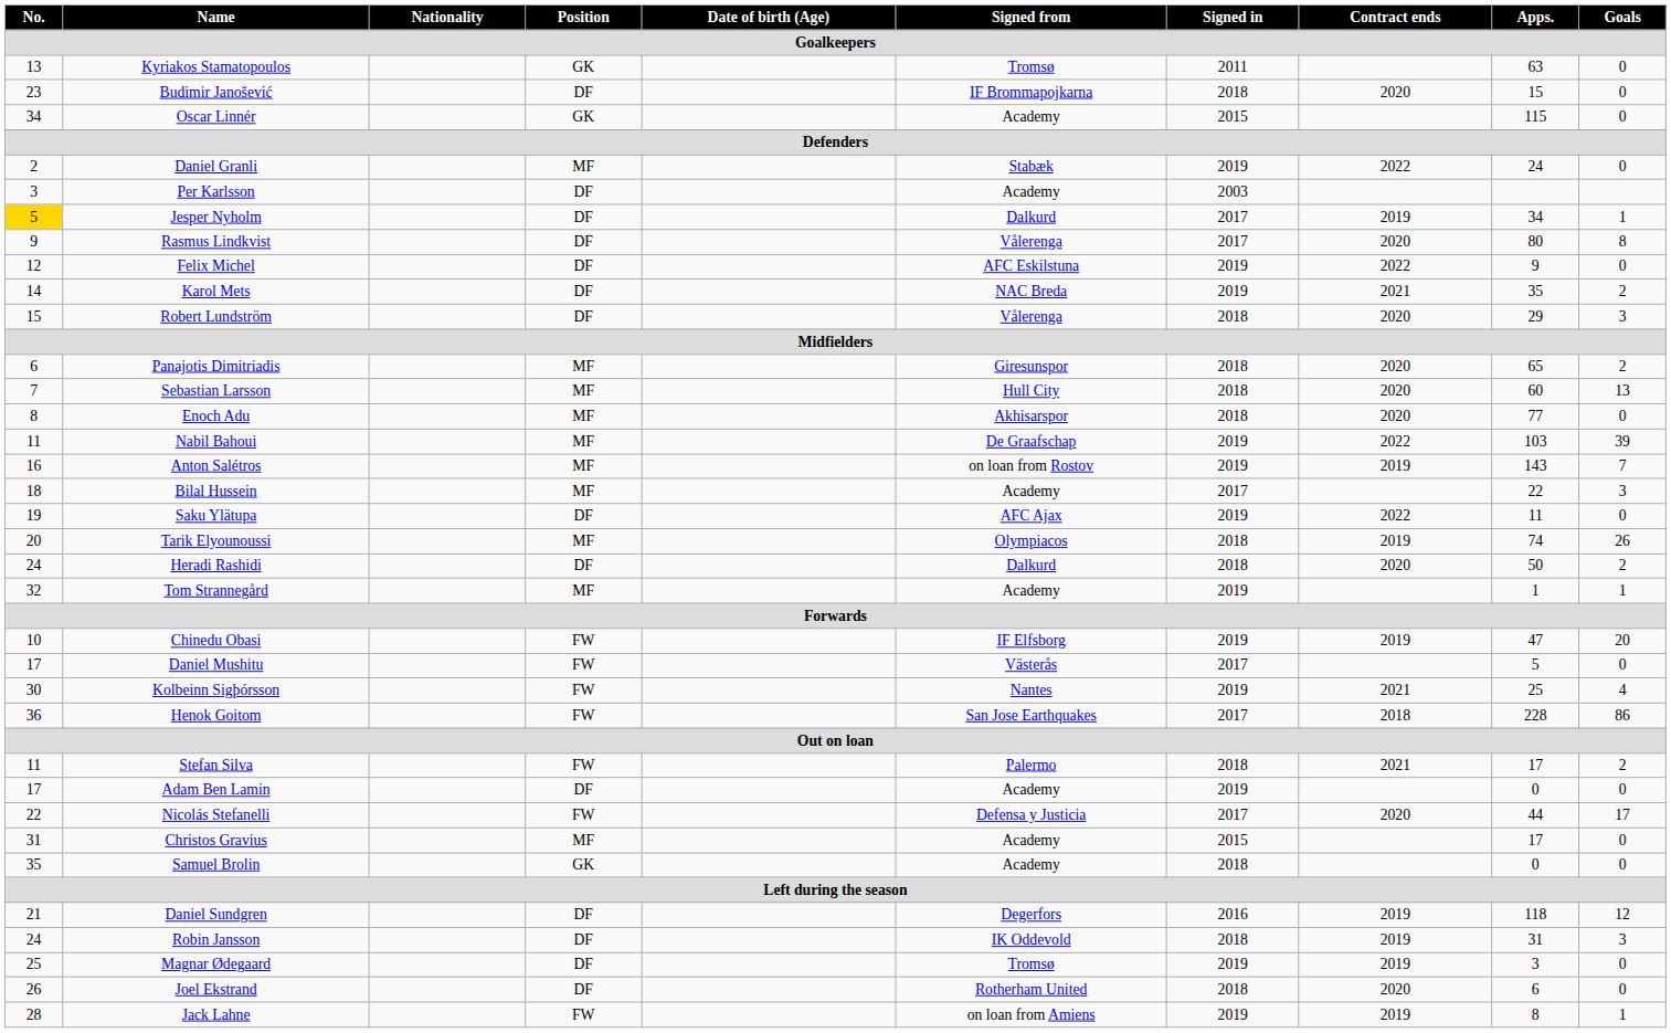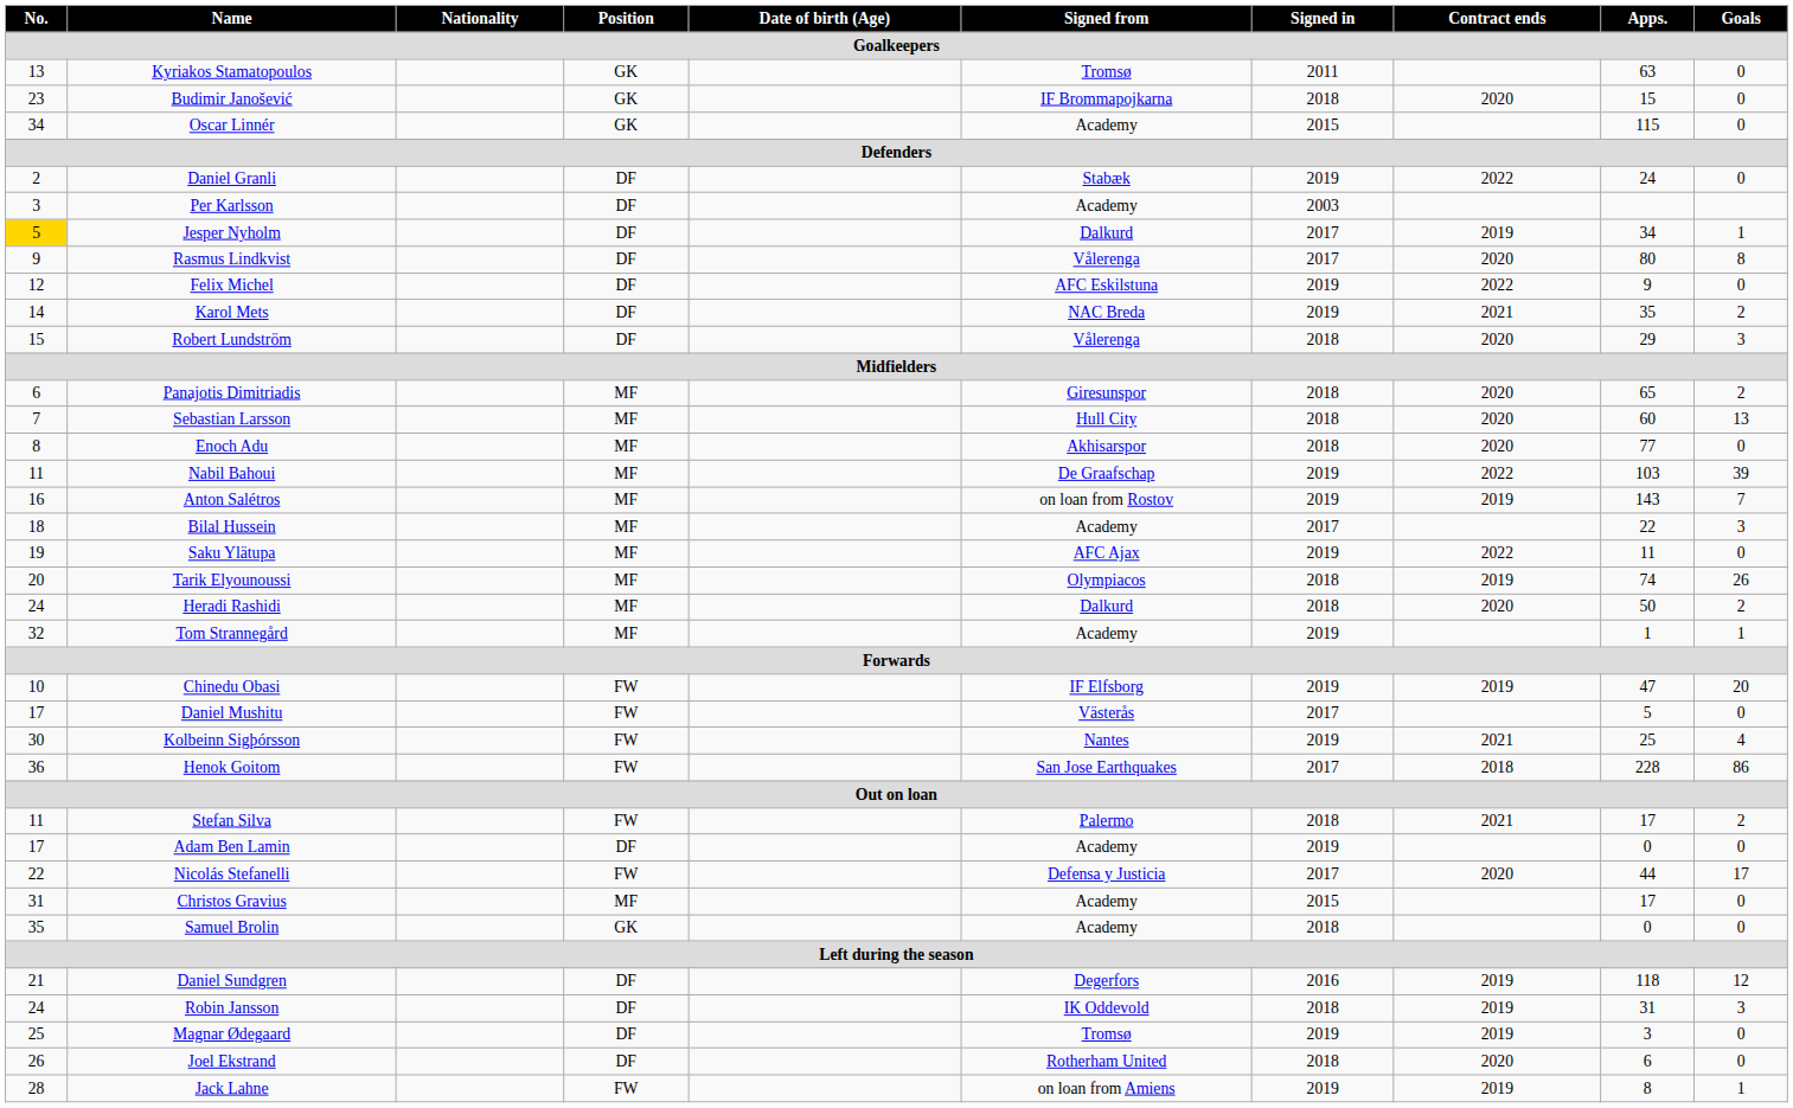 <table class="wikitable"  style="text-align:center; font-size:90%; width:100%;">
 <tr>
 <th style="background:#000000; color:white; text-align:center;">No.</th>
 <th style="background:#000000; color:white; text-align:center;">Name</th>
 <th style="background:#000000; color:white; text-align:center;">Nationality</th>
 <th style="background:#000000; color:white; text-align:center;">Position</th>
 <th style="background:#000000; color:white; text-align:center;">Date of birth (Age)</th>
 <th style="background:#000000; color:white; text-align:center;">Signed from</th>
 <th style="background:#000000; color:white; text-align:center;">Signed in</th>
 <th style="background:#000000; color:white; text-align:center;">Contract ends</th>
 <th style="background:#000000; color:white; text-align:center;">Apps.</th>
 <th style="background:#000000; color:white; text-align:center;">Goals</th>
 </tr>
 <tr>
 <th colspan="11"  style="background:#dcdcdc; text-align:center;">Goalkeepers</th>
 </tr>
 <tr>
 <td>13</td>
 <td><a href='#'>Kyriakos Stamatopoulos</a></td>
 <td></td>
 <td>GK</td>
 <td></td>
 <td><a href='#'>Tromsø</a></td>
 <td>2011</td>
 <td></td>
 <td>63</td>
 <td>0</td>
 </tr>
 <tr>
 <td>23</td>
 <td><a href='#'>Budimir Janošević</a></td>
 <td></td>
-<td>DF</td>
+<td>GK</td>
 <td></td>
 <td><a href='#'>IF Brommapojkarna</a></td>
 <td>2018</td>
 <td>2020</td>
 <td>15</td>
 <td>0</td>
 </tr>
 <tr>
 <td>34</td>
 <td><a href='#'>Oscar Linnér</a></td>
 <td></td>
 <td>GK</td>
 <td></td>
 <td>Academy</td>
 <td>2015</td>
 <td></td>
 <td>115</td>
 <td>0</td>
 </tr>
 <tr>
 <th colspan="11"  style="background:#dcdcdc; text-align:center;">Defenders</th>
 </tr>
 <tr>
 <td>2</td>
 <td><a href='#'>Daniel Granli</a></td>
 <td></td>
-<td>MF</td>
+<td>DF</td>
 <td></td>
 <td><a href='#'>Stabæk</a></td>
 <td>2019</td>
 <td>2022</td>
 <td>24</td>
 <td>0</td>
 </tr>
 <tr>
 <td>3</td>
 <td><a href='#'>Per Karlsson</a></td>
 <td></td>
 <td>DF</td>
 <td></td>
 <td>Academy</td>
 <td>2003</td>
 <td></td>
 <td></td>
 <td></td>
 </tr>
 <tr>
 <td style="background: gold;">5</td>
 <td><a href='#'>Jesper Nyholm</a></td>
 <td></td>
 <td>DF</td>
 <td></td>
 <td><a href='#'>Dalkurd</a></td>
 <td>2017</td>
 <td>2019</td>
 <td>34</td>
 <td>1</td>
 </tr>
 <tr>
 <td>9</td>
 <td><a href='#'>Rasmus Lindkvist</a></td>
 <td></td>
 <td>DF</td>
 <td></td>
 <td><a href='#'>Vålerenga</a></td>
 <td>2017</td>
 <td>2020</td>
 <td>80</td>
 <td>8</td>
 </tr>
 <tr>
 <td>12</td>
 <td><a href='#'>Felix Michel</a></td>
 <td></td>
 <td>DF</td>
 <td></td>
 <td><a href='#'>AFC Eskilstuna</a></td>
 <td>2019</td>
 <td>2022</td>
 <td>9</td>
 <td>0</td>
 </tr>
 <tr>
 <td>14</td>
 <td><a href='#'>Karol Mets</a></td>
 <td></td>
 <td>DF</td>
 <td></td>
 <td><a href='#'>NAC Breda</a></td>
 <td>2019</td>
 <td>2021</td>
 <td>35</td>
 <td>2</td>
 </tr>
 <tr>
 <td>15</td>
 <td><a href='#'>Robert Lundström</a></td>
 <td></td>
 <td>DF</td>
 <td></td>
 <td><a href='#'>Vålerenga</a></td>
 <td>2018</td>
 <td>2020</td>
 <td>29</td>
 <td>3</td>
 </tr>
 <tr>
 <th colspan="11"  style="background:#dcdcdc; text-align:center;">Midfielders</th>
 </tr>
 <tr>
 <td>6</td>
 <td><a href='#'>Panajotis Dimitriadis</a></td>
 <td></td>
 <td>MF</td>
 <td></td>
 <td><a href='#'>Giresunspor</a></td>
 <td>2018</td>
 <td>2020</td>
 <td>65</td>
 <td>2</td>
 </tr>
 <tr>
 <td>7</td>
 <td><a href='#'>Sebastian Larsson</a></td>
 <td></td>
 <td>MF</td>
 <td></td>
 <td><a href='#'>Hull City</a></td>
 <td>2018</td>
 <td>2020</td>
 <td>60</td>
 <td>13</td>
 </tr>
 <tr>
 <td>8</td>
 <td><a href='#'>Enoch Adu</a></td>
 <td></td>
 <td>MF</td>
 <td></td>
 <td><a href='#'>Akhisarspor</a></td>
 <td>2018</td>
 <td>2020</td>
 <td>77</td>
 <td>0</td>
 </tr>
 <tr>
 <td>11</td>
 <td><a href='#'>Nabil Bahoui</a></td>
 <td></td>
 <td>MF</td>
 <td></td>
 <td><a href='#'>De Graafschap</a></td>
 <td>2019</td>
 <td>2022</td>
 <td>103</td>
 <td>39</td>
 </tr>
 <tr>
 <td>16</td>
 <td><a href='#'>Anton Salétros</a></td>
 <td></td>
 <td>MF</td>
 <td></td>
 <td>on loan from <a href='#'>Rostov</a></td>
 <td>2019</td>
 <td>2019</td>
 <td>143</td>
 <td>7</td>
 </tr>
 <tr>
 <td>18</td>
 <td><a href='#'>Bilal Hussein</a></td>
 <td></td>
 <td>MF</td>
 <td></td>
 <td>Academy</td>
 <td>2017</td>
 <td></td>
 <td>22</td>
 <td>3</td>
 </tr>
 <tr>
 <td>19</td>
 <td><a href='#'>Saku Ylätupa</a></td>
 <td></td>
-<td>DF</td>
+<td>MF</td>
 <td></td>
 <td><a href='#'>AFC Ajax</a></td>
 <td>2019</td>
 <td>2022</td>
 <td>11</td>
 <td>0</td>
 </tr>
 <tr>
 <td>20</td>
 <td><a href='#'>Tarik Elyounoussi</a></td>
 <td></td>
 <td>MF</td>
 <td></td>
 <td><a href='#'>Olympiacos</a></td>
 <td>2018</td>
 <td>2019</td>
 <td>74</td>
 <td>26</td>
 </tr>
 <tr>
 <td>24</td>
 <td><a href='#'>Heradi Rashidi</a></td>
 <td></td>
-<td>DF</td>
+<td>MF</td>
 <td></td>
 <td><a href='#'>Dalkurd</a></td>
 <td>2018</td>
 <td>2020</td>
 <td>50</td>
 <td>2</td>
 </tr>
 <tr>
 <td>32</td>
 <td><a href='#'>Tom Strannegård</a></td>
 <td></td>
 <td>MF</td>
 <td></td>
 <td>Academy</td>
 <td>2019</td>
 <td></td>
 <td>1</td>
 <td>1</td>
 </tr>
 <tr>
 <th colspan="11"  style="background:#dcdcdc; text-align:center;">Forwards</th>
 </tr>
 <tr>
 <td>10</td>
 <td><a href='#'>Chinedu Obasi</a></td>
 <td></td>
 <td>FW</td>
 <td></td>
 <td><a href='#'>IF Elfsborg</a></td>
 <td>2019</td>
 <td>2019</td>
 <td>47</td>
 <td>20</td>
 </tr>
 <tr>
 <td>17</td>
 <td><a href='#'>Daniel Mushitu</a></td>
 <td></td>
 <td>FW</td>
 <td></td>
 <td><a href='#'>Västerås</a></td>
 <td>2017</td>
 <td></td>
 <td>5</td>
 <td>0</td>
 </tr>
 <tr>
 <td>30</td>
 <td><a href='#'>Kolbeinn Sigþórsson</a></td>
 <td></td>
 <td>FW</td>
 <td></td>
 <td><a href='#'>Nantes</a></td>
 <td>2019</td>
 <td>2021</td>
 <td>25</td>
 <td>4</td>
 </tr>
 <tr>
 <td>36</td>
 <td><a href='#'>Henok Goitom</a></td>
 <td></td>
 <td>FW</td>
 <td></td>
 <td><a href='#'>San Jose Earthquakes</a></td>
 <td>2017</td>
 <td>2018</td>
 <td>228</td>
 <td>86</td>
 </tr>
 <tr>
 <th colspan="11"  style="background:#dcdcdc; text-align:center;">Out on loan</th>
 </tr>
 <tr>
 <td>11</td>
 <td><a href='#'>Stefan Silva</a></td>
 <td></td>
 <td>FW</td>
 <td></td>
 <td><a href='#'>Palermo</a></td>
 <td>2018</td>
 <td>2021</td>
 <td>17</td>
 <td>2</td>
 </tr>
 <tr>
 <td>17</td>
 <td><a href='#'>Adam Ben Lamin</a></td>
 <td></td>
 <td>DF</td>
 <td></td>
 <td>Academy</td>
 <td>2019</td>
 <td></td>
 <td>0</td>
 <td>0</td>
 </tr>
 <tr>
 <td>22</td>
 <td><a href='#'>Nicolás Stefanelli</a></td>
 <td></td>
 <td>FW</td>
 <td></td>
 <td><a href='#'>Defensa y Justicia</a></td>
 <td>2017</td>
 <td>2020</td>
 <td>44</td>
 <td>17</td>
 </tr>
 <tr>
 <td>31</td>
 <td><a href='#'>Christos Gravius</a></td>
 <td></td>
 <td>MF</td>
 <td></td>
 <td>Academy</td>
 <td>2015</td>
 <td></td>
 <td>17</td>
 <td>0</td>
 </tr>
 <tr>
 <td>35</td>
 <td><a href='#'>Samuel Brolin</a></td>
 <td></td>
 <td>GK</td>
 <td></td>
 <td>Academy</td>
 <td>2018</td>
 <td></td>
 <td>0</td>
 <td>0</td>
 </tr>
 <tr>
 <th colspan="11"  style="background:#dcdcdc; text-align:center;">Left during the season</th>
 </tr>
 <tr>
 <td>21</td>
 <td><a href='#'>Daniel Sundgren</a></td>
 <td></td>
 <td>DF</td>
 <td></td>
 <td><a href='#'>Degerfors</a></td>
 <td>2016</td>
 <td>2019</td>
 <td>118</td>
 <td>12</td>
 </tr>
 <tr>
 <td>24</td>
 <td><a href='#'>Robin Jansson</a></td>
 <td></td>
 <td>DF</td>
 <td></td>
 <td><a href='#'>IK Oddevold</a></td>
 <td>2018</td>
 <td>2019</td>
 <td>31</td>
 <td>3</td>
 </tr>
 <tr>
 <td>25</td>
 <td><a href='#'>Magnar Ødegaard</a></td>
 <td></td>
 <td>DF</td>
 <td></td>
 <td><a href='#'>Tromsø</a></td>
 <td>2019</td>
 <td>2019</td>
 <td>3</td>
 <td>0</td>
 </tr>
 <tr>
 <td>26</td>
 <td><a href='#'>Joel Ekstrand</a></td>
 <td></td>
 <td>DF</td>
 <td></td>
 <td><a href='#'>Rotherham United</a></td>
 <td>2018</td>
 <td>2020</td>
 <td>6</td>
 <td>0</td>
 </tr>
 <tr>
 <td>28</td>
 <td><a href='#'>Jack Lahne</a></td>
 <td></td>
 <td>FW</td>
 <td></td>
 <td>on loan from <a href='#'>Amiens</a></td>
 <td>2019</td>
 <td>2019</td>
 <td>8</td>
 <td>1</td>
 </tr>
 </table>
